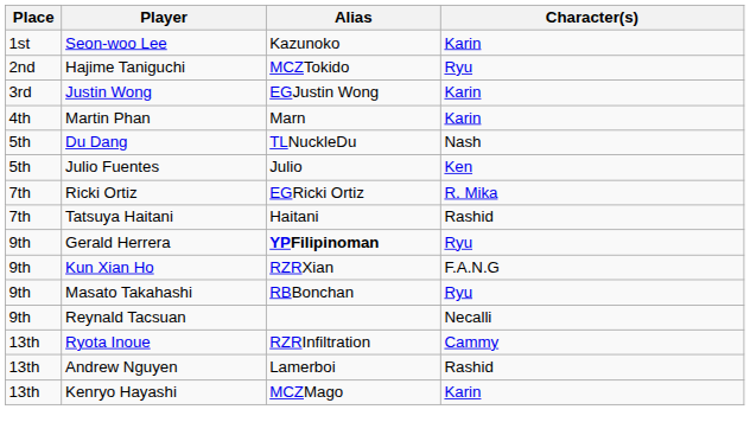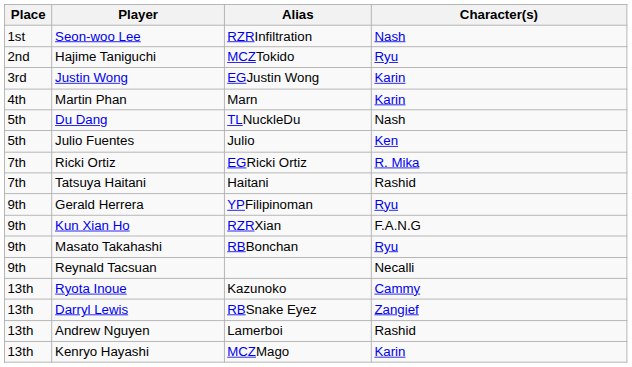 <table class="wikitable">
 <tr>
 <th style="width:50px;">Place</th>
 <th style="width:200px;">Player</th>
 <th style="width:170px;">Alias</th>
 <th style="width:300px;">Character(s)</th>
 </tr>
 <tr>
 <td>1st</td>
 <td> <a href='#'>Seon-woo Lee</a></td>
-<td>Kazunoko</td>
-<td><a href='#'>Karin</a></td>
+<td><a href='#'>RZR</a>Infiltration</td>
+<td><a href='#'>Nash</a></td>
 </tr>
 <tr>
 <td>2nd</td>
 <td> Hajime Taniguchi</td>
 <td><a href='#'>MCZ</a>Tokido</td>
 <td><a href='#'>Ryu</a></td>
 </tr>
 <tr>
 <td>3rd</td>
 <td> <a href='#'>Justin Wong</a></td>
 <td><a href='#'>EG</a>Justin Wong</td>
 <td><a href='#'>Karin</a></td>
 </tr>
 <tr>
 <td>4th</td>
 <td> Martin Phan</td>
 <td>Marn</td>
 <td><a href='#'>Karin</a></td>
 </tr>
 <tr>
 <td>5th</td>
 <td> <a href='#'>Du Dang</a></td>
 <td><a href='#'>TL</a>NuckleDu</td>
 <td>Nash</td>
 </tr>
 <tr>
 <td>5th</td>
 <td> Julio Fuentes</td>
 <td>Julio</td>
 <td><a href='#'>Ken</a></td>
 </tr>
 <tr>
 <td>7th</td>
 <td> Ricki Ortiz</td>
 <td><a href='#'>EG</a>Ricki Ortiz</td>
 <td><a href='#'>R. Mika</a></td>
 </tr>
 <tr>
 <td>7th</td>
 <td> Tatsuya Haitani</td>
 <td>Haitani</td>
 <td>Rashid</td>
 </tr>
 <tr>
 <td>9th</td>
 <td> Gerald Herrera</td>
-<td><strong><a href='#'>YP</a>Filipinoman</strong></td>
+<td><a href='#'>YP</a>Filipinoman</td>
 <td><a href='#'>Ryu</a></td>
 </tr>
 <tr>
 <td>9th</td>
 <td> <a href='#'>Kun Xian Ho</a></td>
 <td><a href='#'>RZR</a>Xian</td>
 <td>F.A.N.G</td>
 </tr>
 <tr>
 <td>9th</td>
 <td> Masato Takahashi</td>
 <td><a href='#'>RB</a>Bonchan</td>
 <td><a href='#'>Ryu</a></td>
 </tr>
 <tr>
 <td>9th</td>
 <td> Reynald Tacsuan</td>
 <td></td>
 <td>Necalli</td>
 </tr>
 <tr>
 <td>13th</td>
 <td> <a href='#'>Ryota Inoue</a></td>
-<td><a href='#'>RZR</a>Infiltration</td>
+<td>Kazunoko</td>
 <td><a href='#'>Cammy</a></td>
+</tr>
+<tr>
+<td>13th</td>
+<td> <a href='#'>Darryl Lewis</a></td>
+<td><a href='#'>RB</a>Snake Eyez</td>
+<td><a href='#'>Zangief</a></td>
 </tr>
 <tr>
 <td>13th</td>
 <td> Andrew Nguyen</td>
 <td>Lamerboi</td>
 <td>Rashid</td>
 </tr>
 <tr>
 <td>13th</td>
 <td> Kenryo Hayashi</td>
 <td><a href='#'>MCZ</a>Mago</td>
 <td><a href='#'>Karin</a></td>
 </tr>
 </table>
